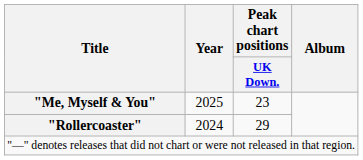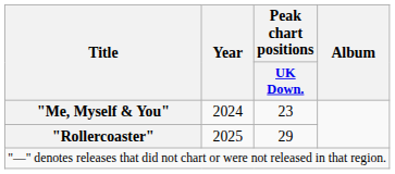 <table class="wikitable plainrowheaders" style="text-align:center;">
 <tr>
 <th scope="col" rowspan="2">Title</th>
 <th scope="col" rowspan="2">Year</th>
 <th scope="col" colspan="1">Peak chart positions</th>
 <th scope="col" rowspan="2">Album</th>
 </tr>
 <tr>
 <th scope="col" style="width:3em;font-size:90%"><a href='#'>UK<br>Down.</a><br></th>
 </tr>
 <tr>
 <th scope="row">"Me, Myself & You"</th>
-<td rowspan="1">2025</td>
+<td rowspan="1">2024</td>
 <td>23</td>
 <td rowspan="2"></td>
 </tr>
 <tr>
 <th scope="row">"Rollercoaster"</th>
-<td rowspan="1">2024</td>
+<td rowspan="1">2025</td>
 <td>29</td>
 </tr>
 <tr>
 <td colspan="7" style="font-size:85%;">"—" denotes releases that did not chart or were not released in that region.</td>
 </tr>
 </table>
